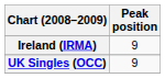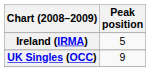 <table class="wikitable plainrowheaders sortable">
 <tr>
 <th scope="col">Chart (2008–2009)</th>
 <th scope="col">Peak<br>position</th>
 </tr>
 <tr>
 </tr>
 <tr>
 </tr>
 <tr>
 </tr>
 <tr>
 </tr>
 <tr>
 <th scope="row">Ireland (<a href='#'>IRMA</a>)</th>
-<td align="center">9</td>
+<td align="center">5</td>
 </tr>
 <tr>
 </tr>
 <tr>
 </tr>
 <tr>
 <th scope="row"><a href='#'>UK Singles</a> (<a href='#'>OCC</a>)</th>
 <td align="center">9</td>
 </tr>
 <tr>
 </tr>
 </table>
